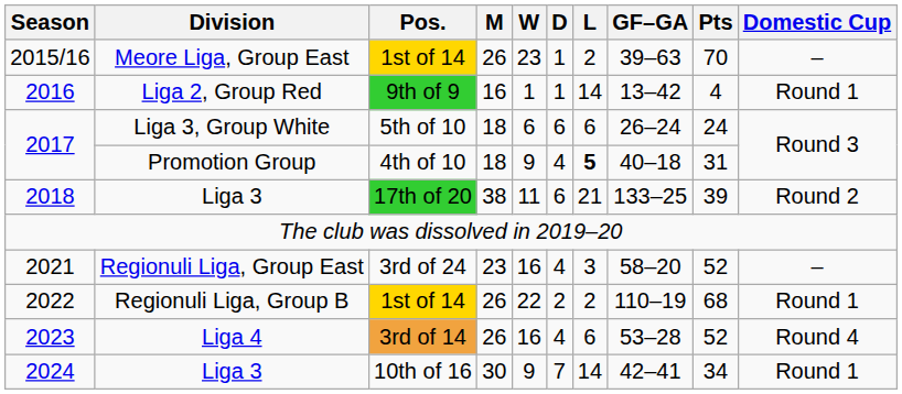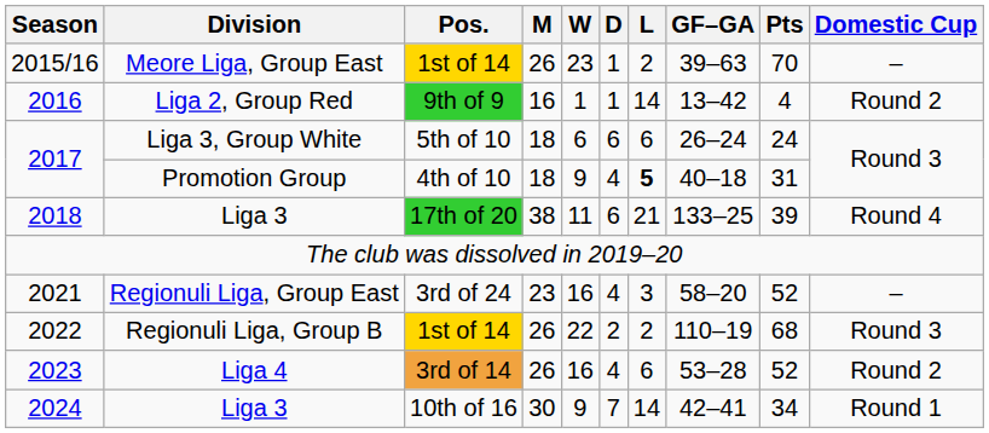 <table class="wikitable" style="text-align: center">
 <tr>
 <th>Season</th>
 <th>Division</th>
 <th>Pos.</th>
 <th>M</th>
 <th>W</th>
 <th>D</th>
 <th>L</th>
 <th>GF–GA</th>
 <th>Pts</th>
 <th><a href='#'>Domestic Cup</a></th>
 </tr>
 <tr>
 <td>2015/16</td>
 <td><a href='#'>Meore Liga</a>, Group East</td>
 <td bgcolor=Gold>1st of 14</td>
 <td>26</td>
 <td>23</td>
 <td>1</td>
 <td>2</td>
 <td>39–63</td>
 <td>70</td>
 <td>–</td>
 </tr>
 <tr>
 <td><a href='#'>2016</a></td>
 <td><a href='#'>Liga 2</a>, Group Red</td>
 <td bgcolor=LimeGreen>9th of 9</td>
 <td>16</td>
 <td>1</td>
 <td>1</td>
 <td>14</td>
 <td>13–42</td>
 <td>4</td>
-<td>Round 1</td>
+<td>Round 2</td>
 </tr>
 <tr>
 <td rowspan="2"><a href='#'>2017</a></td>
 <td>Liga 3, Group White</td>
 <td>5th of 10</td>
 <td>18</td>
 <td>6</td>
 <td>6</td>
 <td>6</td>
 <td>26–24</td>
 <td>24</td>
 <td rowspan="2">Round 3</td>
 </tr>
 <tr>
 <td>Promotion Group</td>
 <td>4th of 10</td>
 <td>18</td>
 <td>9</td>
 <td>4</td>
 <td><strong>5</strong></td>
 <td>40–18</td>
 <td>31</td>
 </tr>
 <tr>
 <td><a href='#'>2018</a></td>
 <td>Liga 3</td>
 <td bgcolor=LimeGreen>17th of 20</td>
 <td>38</td>
 <td>11</td>
 <td>6</td>
 <td>21</td>
 <td>133–25</td>
 <td>39</td>
-<td>Round 2</td>
+<td>Round 4</td>
 </tr>
 <tr>
 <td colspan=10><em>The club was dissolved in 2019–20</em></td>
 </tr>
 <tr>
 <td>2021</td>
 <td><a href='#'>Regionuli Liga</a>, Group East</td>
 <td>3rd of 24</td>
 <td>23</td>
 <td>16</td>
 <td>4</td>
 <td>3</td>
 <td>58–20</td>
 <td>52</td>
 <td>–</td>
 </tr>
 <tr>
 <td>2022</td>
 <td>Regionuli Liga, Group B</td>
 <td bgcolor=Gold>1st of 14</td>
 <td>26</td>
 <td>22</td>
 <td>2</td>
 <td>2</td>
 <td>110–19</td>
 <td>68</td>
-<td>Round 1</td>
+<td>Round 3</td>
 </tr>
 <tr>
 <td><a href='#'>2023</a></td>
 <td><a href='#'>Liga 4</a></td>
 <td bgcolor=#F1A33F>3rd of 14</td>
 <td>26</td>
 <td>16</td>
 <td>4</td>
 <td>6</td>
 <td>53–28</td>
 <td>52</td>
-<td>Round 4</td>
+<td>Round 2</td>
 </tr>
 <tr>
 <td><a href='#'>2024</a></td>
 <td><a href='#'>Liga 3</a></td>
 <td>10th of 16</td>
 <td>30</td>
 <td>9</td>
 <td>7</td>
 <td>14</td>
 <td>42–41</td>
 <td>34</td>
 <td>Round 1</td>
 </tr>
 </table>
